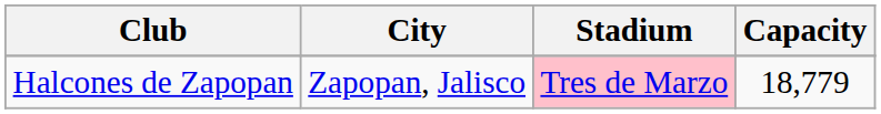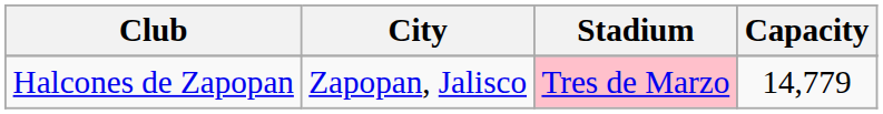 <table class="wikitable sortable" style="text-align: center;">
 <tr>
 <th>Club</th>
 <th>City</th>
 <th>Stadium</th>
 <th>Capacity</th>
 </tr>
 <tr>
 </tr>
 <tr>
 <td><a href='#'>Halcones de Zapopan</a></td>
 <td><a href='#'>Zapopan</a>, <a href='#'>Jalisco</a></td>
 <td style="background: pink;"><a href='#'>Tres de Marzo</a></td>
-<td>18,779</td>
+<td>14,779</td>
 </tr>
 </table>
